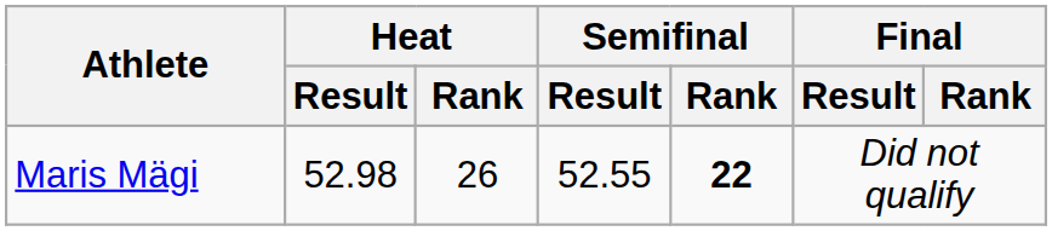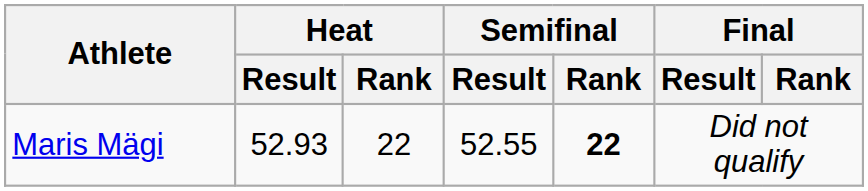 <table class="wikitable" style="font-size:90%;text-align:center;">
 <tr>
 <th rowspan="2" width="100">Athlete</th>
 <th colspan="2" width="80">Heat</th>
 <th colspan="2" width="80">Semifinal</th>
 <th colspan="2" width="80">Final</th>
 </tr>
 <tr>
 <th width="40">Result</th>
 <th width="40">Rank</th>
 <th width="40">Result</th>
 <th width="40">Rank</th>
 <th width="40">Result</th>
 <th width="40">Rank</th>
 </tr>
 <tr>
 <td align="left"><a href='#'>Maris Mägi</a></td>
-<td>52.98</td>
-<td>26</td>
+<td>52.93</td>
+<td>22</td>
 <td>52.55</td>
 <td><strong>22</strong></td>
 <td colspan="2"><em>Did not qualify</em></td>
 </tr>
 </table>
